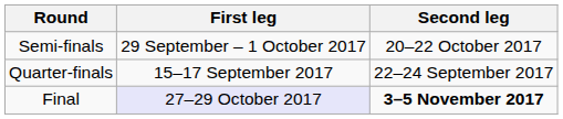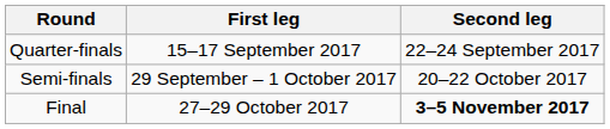 <table class="wikitable" style="text-align:center">
 <tr>
 <th>Round</th>
 <th>First leg</th>
 <th>Second leg</th>
 </tr>
 <tr>
+<td>Quarter-finals</td>
+<td>15–17 September 2017</td>
+<td>22–24 September 2017</td>
+</tr>
+<tr>
 <td>Semi-finals</td>
 <td>29 September – 1 October 2017</td>
 <td>20–22 October 2017</td>
 </tr>
 <tr>
-<td>Quarter-finals</td>
-<td>15–17 September 2017</td>
-<td>22–24 September 2017</td>
-</tr>
-<tr>
 <td>Final</td>
-<td style="background: lavender;">27–29 October 2017</td>
+<td>27–29 October 2017</td>
 <td><strong>3–5 November 2017</strong></td>
 </tr>
 </table>
